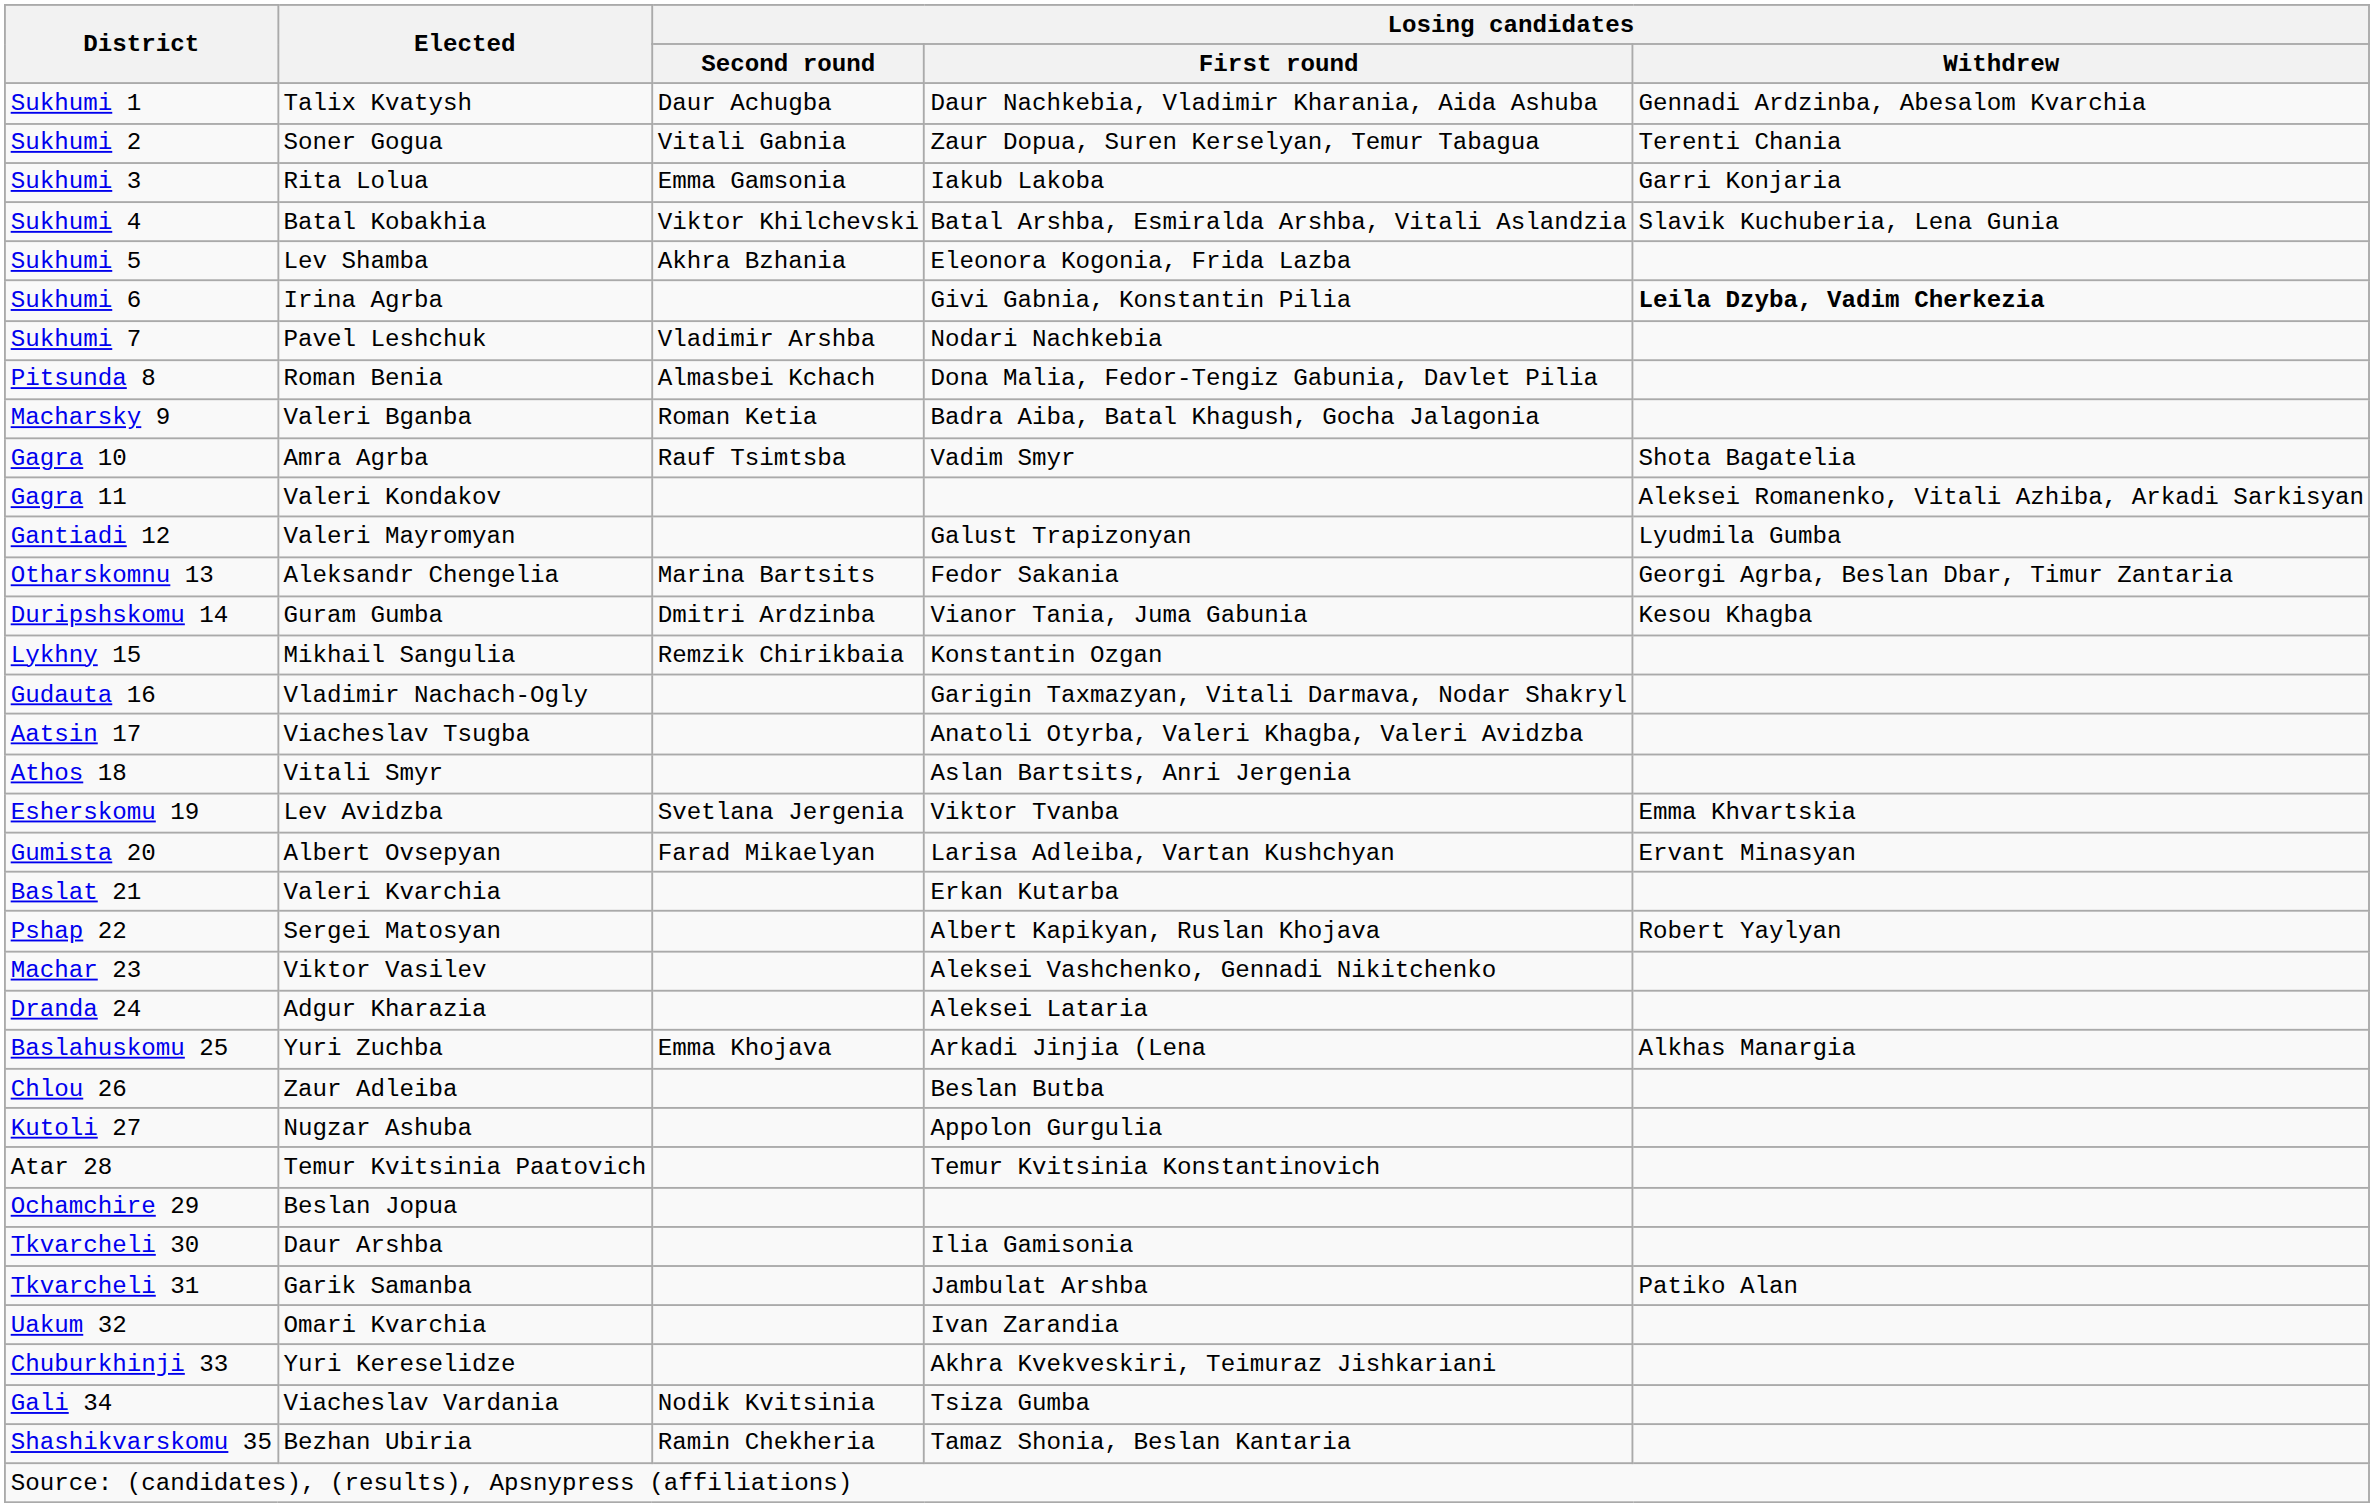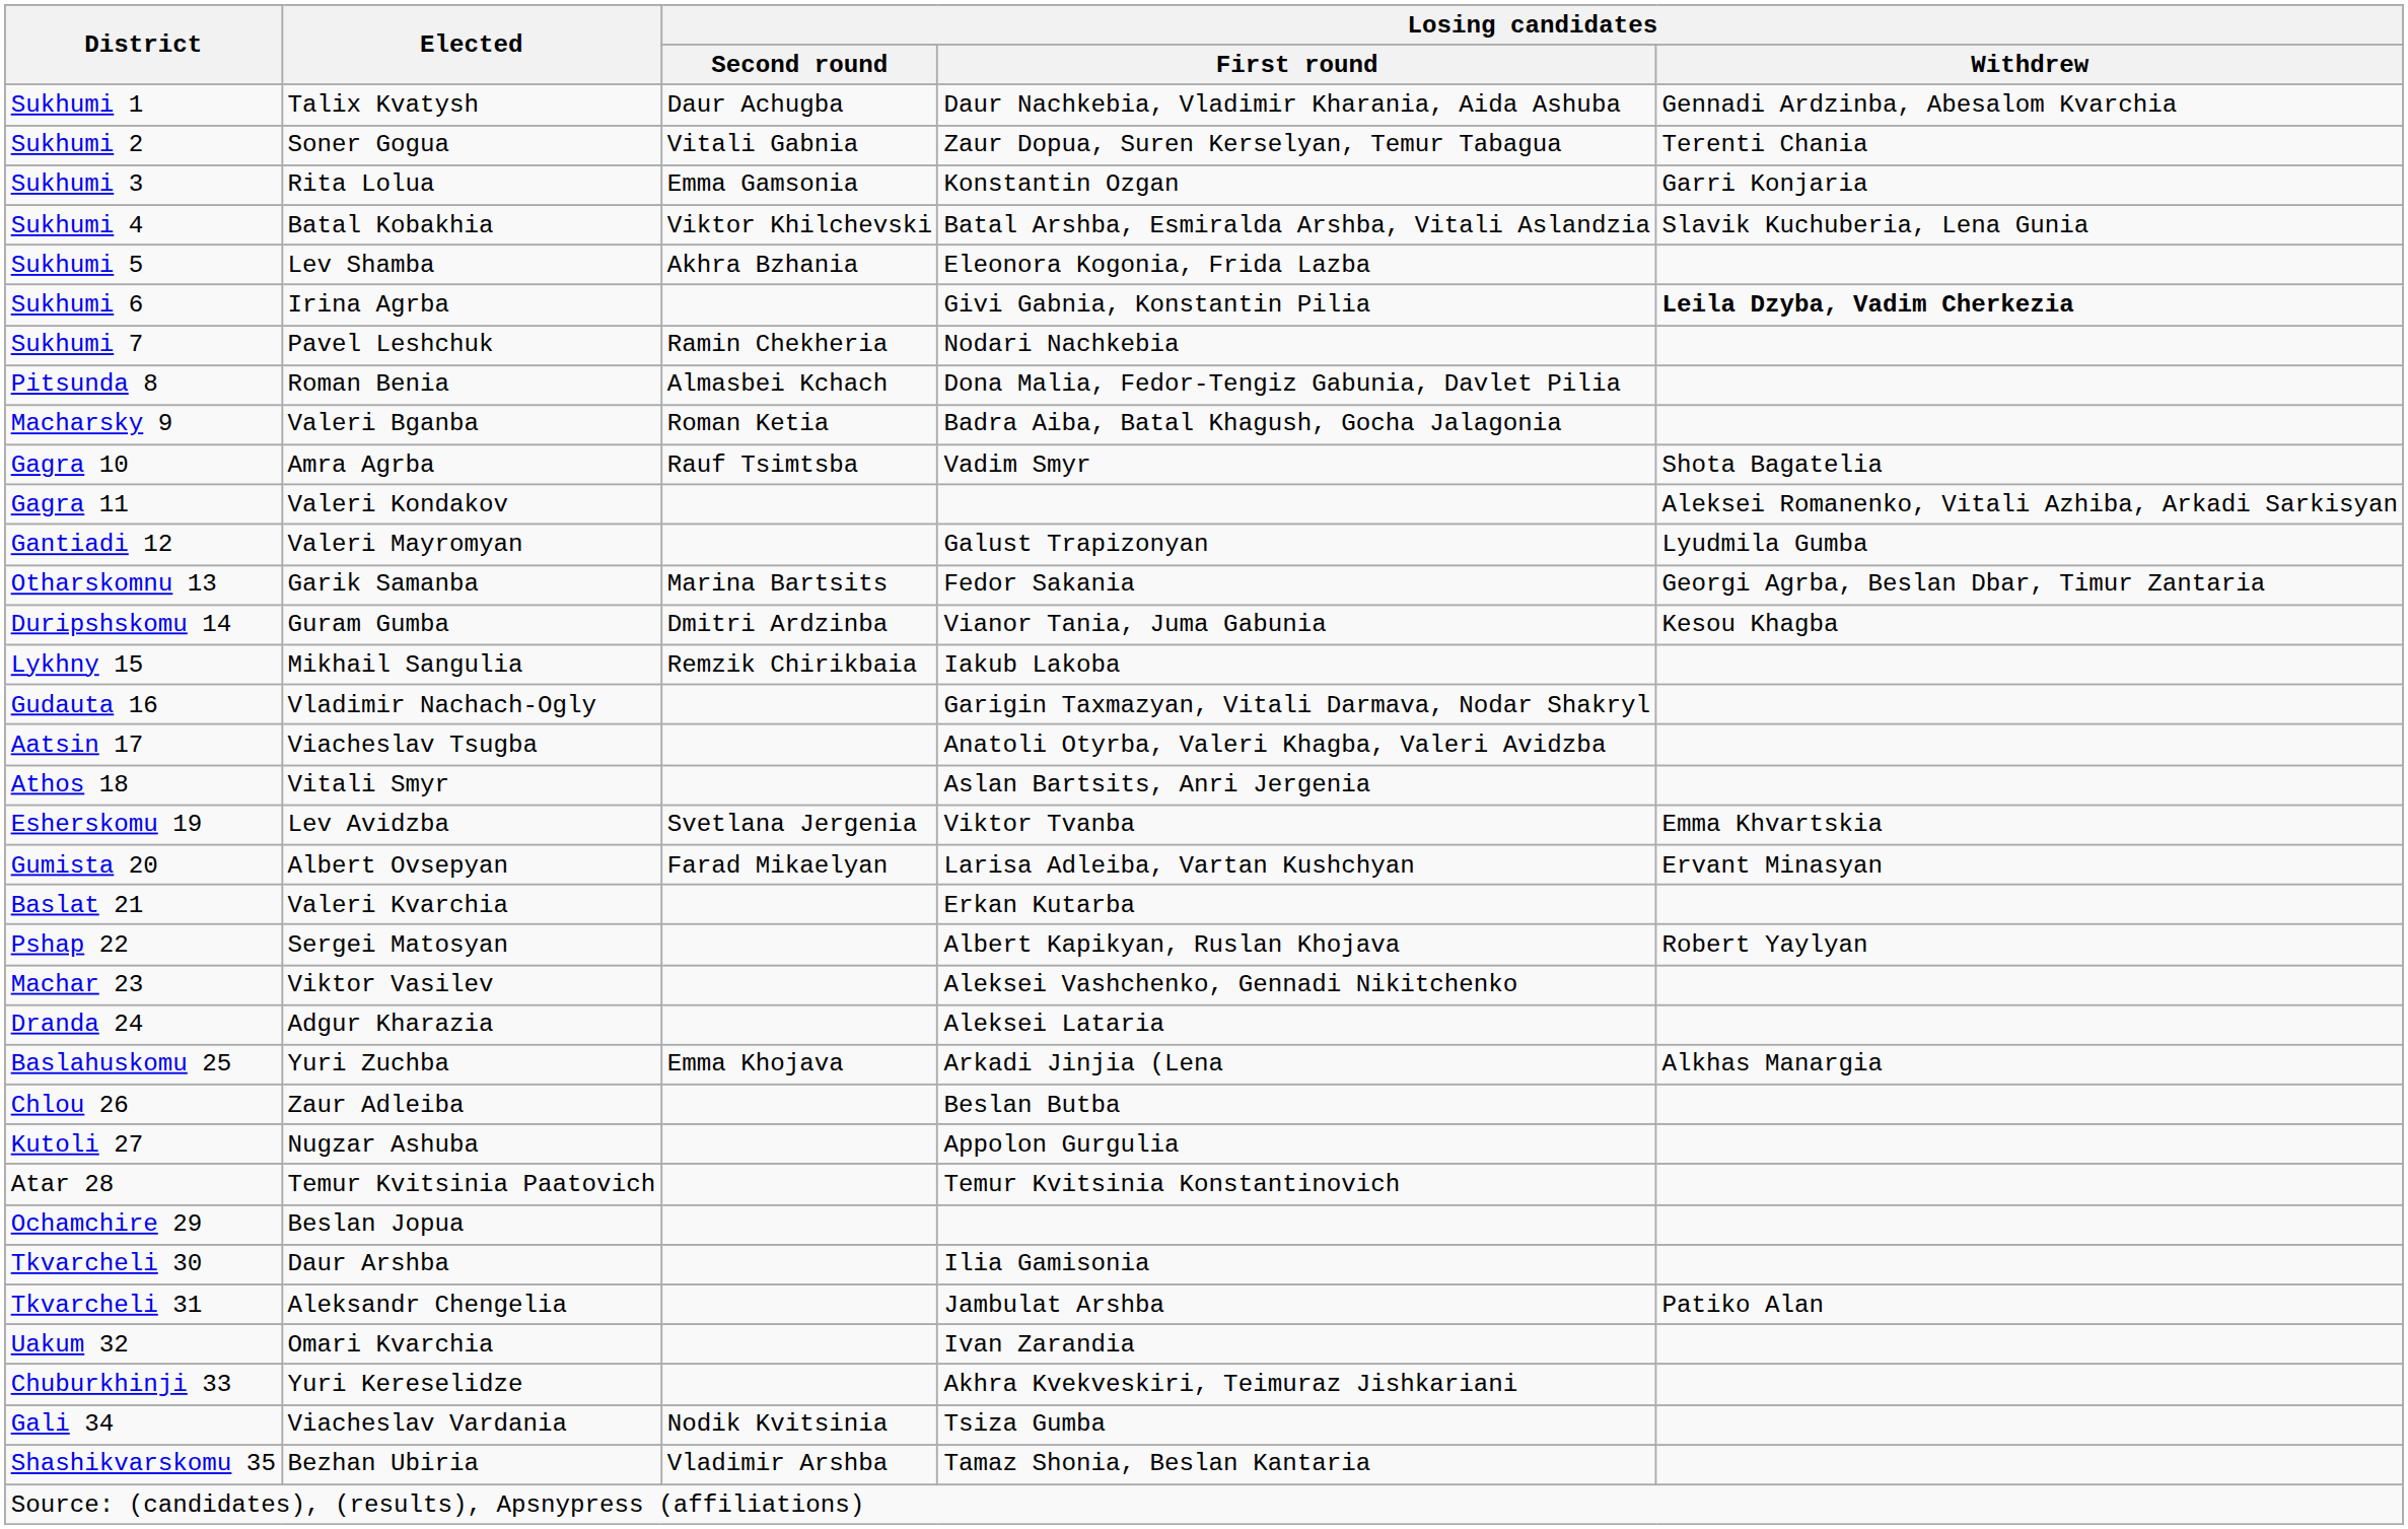 <table class=wikitable>
 <tr>
 <th rowspan=2>District</th>
 <th rowspan=2>Elected</th>
 <th colspan=3>Losing candidates</th>
 </tr>
 <tr>
 <th>Second round</th>
 <th>First round</th>
 <th>Withdrew</th>
 </tr>
 <tr>
 <td><a href='#'>Sukhumi</a> 1</td>
 <td>Talix Kvatysh</td>
 <td>Daur Achugba</td>
 <td>Daur Nachkebia, Vladimir Kharania, Aida Ashuba</td>
 <td>Gennadi Ardzinba, Abesalom Kvarchia</td>
 </tr>
 <tr>
 <td><a href='#'>Sukhumi</a> 2</td>
 <td>Soner Gogua</td>
 <td>Vitali Gabnia</td>
 <td>Zaur Dopua, Suren Kerselyan, Temur Tabagua</td>
 <td>Terenti Chania</td>
 </tr>
 <tr>
 <td><a href='#'>Sukhumi</a> 3</td>
 <td>Rita Lolua</td>
 <td>Emma Gamsonia</td>
-<td>Iakub Lakoba</td>
+<td>Konstantin Ozgan</td>
 <td>Garri Konjaria</td>
 </tr>
 <tr>
 <td><a href='#'>Sukhumi</a> 4</td>
 <td>Batal Kobakhia</td>
 <td>Viktor Khilchevski</td>
 <td>Batal Arshba, Esmiralda Arshba, Vitali Aslandzia</td>
 <td>Slavik Kuchuberia, Lena Gunia</td>
 </tr>
 <tr>
 <td><a href='#'>Sukhumi</a> 5</td>
 <td>Lev Shamba</td>
 <td>Akhra Bzhania</td>
 <td>Eleonora Kogonia, Frida Lazba</td>
 <td></td>
 </tr>
 <tr>
 <td><a href='#'>Sukhumi</a> 6</td>
 <td>Irina Agrba</td>
 <td></td>
 <td>Givi Gabnia, Konstantin Pilia</td>
 <td><strong>Leila Dzyba, Vadim Cherkezia</strong></td>
 </tr>
 <tr>
 <td><a href='#'>Sukhumi</a> 7</td>
 <td>Pavel Leshchuk</td>
-<td>Vladimir Arshba</td>
+<td>Ramin Chekheria</td>
 <td>Nodari Nachkebia</td>
 <td></td>
 </tr>
 <tr>
 <td><a href='#'>Pitsunda</a> 8</td>
 <td>Roman Benia</td>
 <td>Almasbei Kchach</td>
 <td>Dona Malia, Fedor-Tengiz Gabunia, Davlet Pilia</td>
 <td></td>
 </tr>
 <tr>
 <td><a href='#'>Macharsky</a> 9</td>
 <td>Valeri Bganba</td>
 <td>Roman Ketia</td>
 <td>Badra Aiba, Batal Khagush, Gocha Jalagonia</td>
 <td></td>
 </tr>
 <tr>
 <td><a href='#'>Gagra</a> 10</td>
 <td>Amra Agrba</td>
 <td>Rauf Tsimtsba</td>
 <td>Vadim Smyr</td>
 <td>Shota Bagatelia</td>
 </tr>
 <tr>
 <td><a href='#'>Gagra</a> 11</td>
 <td>Valeri Kondakov</td>
 <td></td>
 <td></td>
 <td>Aleksei Romanenko, Vitali Azhiba, Arkadi Sarkisyan</td>
 </tr>
 <tr>
 <td><a href='#'>Gantiadi</a> 12</td>
 <td>Valeri Mayromyan</td>
 <td></td>
 <td>Galust Trapizonyan</td>
 <td>Lyudmila Gumba</td>
 </tr>
 <tr>
 <td><a href='#'>Otharskomnu</a> 13</td>
-<td>Aleksandr Chengelia</td>
+<td>Garik Samanba</td>
 <td>Marina Bartsits</td>
 <td>Fedor Sakania</td>
 <td>Georgi Agrba, Beslan Dbar, Timur Zantaria</td>
 </tr>
 <tr>
 <td><a href='#'>Duripshskomu</a> 14</td>
 <td>Guram Gumba</td>
 <td>Dmitri Ardzinba</td>
 <td>Vianor Tania, Juma Gabunia</td>
 <td>Kesou Khagba</td>
 </tr>
 <tr>
 <td><a href='#'>Lykhny</a> 15</td>
 <td>Mikhail Sangulia</td>
 <td>Remzik Chirikbaia</td>
-<td>Konstantin Ozgan</td>
+<td>Iakub Lakoba</td>
 <td></td>
 </tr>
 <tr>
 <td><a href='#'>Gudauta</a> 16</td>
 <td>Vladimir Nachach-Ogly</td>
 <td></td>
 <td>Garigin Taxmazyan, Vitali Darmava, Nodar Shakryl</td>
 <td></td>
 </tr>
 <tr>
 <td><a href='#'>Aatsin</a> 17</td>
 <td>Viacheslav Tsugba</td>
 <td></td>
 <td>Anatoli Otyrba, Valeri Khagba, Valeri Avidzba</td>
 <td></td>
 </tr>
 <tr>
 <td><a href='#'>Athos</a> 18</td>
 <td>Vitali Smyr</td>
 <td></td>
 <td>Aslan Bartsits, Anri Jergenia</td>
 <td></td>
 </tr>
 <tr>
 <td><a href='#'>Esherskomu</a> 19</td>
 <td>Lev Avidzba</td>
 <td>Svetlana Jergenia</td>
 <td>Viktor Tvanba</td>
 <td>Emma Khvartskia</td>
 </tr>
 <tr>
 <td><a href='#'>Gumista</a> 20</td>
 <td>Albert Ovsepyan</td>
 <td>Farad Mikaelyan</td>
 <td>Larisa Adleiba, Vartan Kushchyan</td>
 <td>Ervant Minasyan</td>
 </tr>
 <tr>
 <td><a href='#'>Baslat</a> 21</td>
 <td>Valeri Kvarchia</td>
 <td></td>
 <td>Erkan Kutarba</td>
 <td></td>
 </tr>
 <tr>
 <td><a href='#'>Pshap</a> 22</td>
 <td>Sergei Matosyan</td>
 <td></td>
 <td>Albert Kapikyan, Ruslan Khojava</td>
 <td>Robert Yaylyan</td>
 </tr>
 <tr>
 <td><a href='#'>Machar</a> 23</td>
 <td>Viktor Vasilev</td>
 <td></td>
 <td>Aleksei Vashchenko, Gennadi Nikitchenko</td>
 <td></td>
 </tr>
 <tr>
 <td><a href='#'>Dranda</a> 24</td>
 <td>Adgur Kharazia</td>
 <td></td>
 <td>Aleksei Lataria</td>
 <td></td>
 </tr>
 <tr>
 <td><a href='#'>Baslahuskomu</a> 25</td>
 <td>Yuri Zuchba</td>
 <td>Emma Khojava</td>
 <td>Arkadi Jinjia	(Lena</td>
 <td>Alkhas Manargia</td>
 </tr>
 <tr>
 <td><a href='#'>Chlou</a> 26</td>
 <td>Zaur Adleiba</td>
 <td></td>
 <td>Beslan Butba</td>
 <td></td>
 </tr>
 <tr>
 <td><a href='#'>Kutoli</a> 27</td>
 <td>Nugzar Ashuba</td>
 <td></td>
 <td>Appolon Gurgulia</td>
 <td></td>
 </tr>
 <tr>
 <td>Atar 28</td>
 <td>Temur Kvitsinia Paatovich</td>
 <td></td>
 <td>Temur Kvitsinia Konstantinovich</td>
 <td></td>
 </tr>
 <tr>
 <td><a href='#'>Ochamchire</a> 29</td>
 <td>Beslan Jopua</td>
 <td></td>
 <td></td>
 <td></td>
 </tr>
 <tr>
 <td><a href='#'>Tkvarcheli</a> 30</td>
 <td>Daur Arshba</td>
 <td></td>
 <td>Ilia Gamisonia</td>
 <td></td>
 </tr>
 <tr>
 <td><a href='#'>Tkvarcheli</a> 31</td>
-<td>Garik Samanba</td>
+<td>Aleksandr Chengelia</td>
 <td></td>
 <td>Jambulat Arshba</td>
 <td>Patiko Alan</td>
 </tr>
 <tr>
 <td><a href='#'>Uakum</a> 32</td>
 <td>Omari Kvarchia</td>
 <td></td>
 <td>Ivan Zarandia</td>
 <td></td>
 </tr>
 <tr>
 <td><a href='#'>Chuburkhinji</a> 33</td>
 <td>Yuri Kereselidze</td>
 <td></td>
 <td>Akhra Kvekveskiri, Teimuraz Jishkariani</td>
 <td></td>
 </tr>
 <tr>
 <td><a href='#'>Gali</a> 34</td>
 <td>Viacheslav Vardania</td>
 <td>Nodik Kvitsinia</td>
 <td>Tsiza Gumba</td>
 <td></td>
 </tr>
 <tr>
 <td><a href='#'>Shashikvarskomu</a> 35</td>
 <td>Bezhan Ubiria</td>
-<td>Ramin Chekheria</td>
+<td>Vladimir Arshba</td>
 <td>Tamaz Shonia, Beslan Kantaria</td>
 <td></td>
 </tr>
 <tr>
 <td colspan=5>Source:  (candidates),  (results), Apsnypress (affiliations)</td>
 </tr>
 </table>
